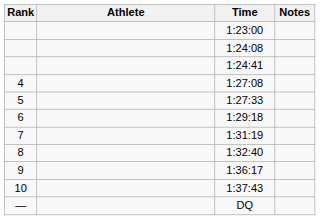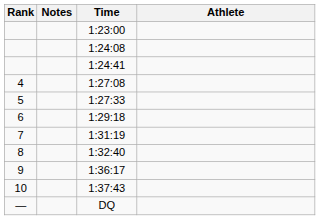 <table class="wikitable" style="text-align:center">
 <tr>
 <th width=40>Rank</th>
+<th width=50>Notes</th>
+<th width=80>Time</th>
 <th width=250>Athlete</th>
-<th width=80>Time</th>
-<th width=50>Notes</th>
 </tr>
 <tr>
 <td></td>
+<td></td>
+<td>1:23:00</td>
 <td align=left></td>
-<td>1:23:00</td>
-<td></td>
 </tr>
 <tr>
 <td></td>
+<td></td>
+<td>1:24:08</td>
 <td align=left></td>
-<td>1:24:08</td>
-<td></td>
 </tr>
 <tr>
 <td></td>
+<td></td>
+<td>1:24:41</td>
 <td align=left></td>
-<td>1:24:41</td>
-<td></td>
 </tr>
 <tr>
 <td>4</td>
+<td></td>
+<td>1:27:08</td>
 <td align=left></td>
-<td>1:27:08</td>
-<td></td>
 </tr>
 <tr>
 <td>5</td>
+<td></td>
+<td>1:27:33</td>
 <td align=left></td>
-<td>1:27:33</td>
-<td></td>
 </tr>
 <tr>
 <td>6</td>
+<td></td>
+<td>1:29:18</td>
 <td align=left></td>
-<td>1:29:18</td>
-<td></td>
 </tr>
 <tr>
 <td>7</td>
+<td></td>
+<td>1:31:19</td>
 <td align=left></td>
-<td>1:31:19</td>
-<td></td>
 </tr>
 <tr>
 <td>8</td>
+<td></td>
+<td>1:32:40</td>
 <td align=left></td>
-<td>1:32:40</td>
-<td></td>
 </tr>
 <tr>
 <td>9</td>
+<td></td>
+<td>1:36:17</td>
 <td align=left></td>
-<td>1:36:17</td>
-<td></td>
 </tr>
 <tr>
 <td>10</td>
+<td></td>
+<td>1:37:43</td>
 <td align=left></td>
-<td>1:37:43</td>
-<td></td>
 </tr>
 <tr>
 <td>—</td>
+<td></td>
+<td>DQ</td>
 <td align=left></td>
-<td>DQ</td>
-<td></td>
 </tr>
 </table>
